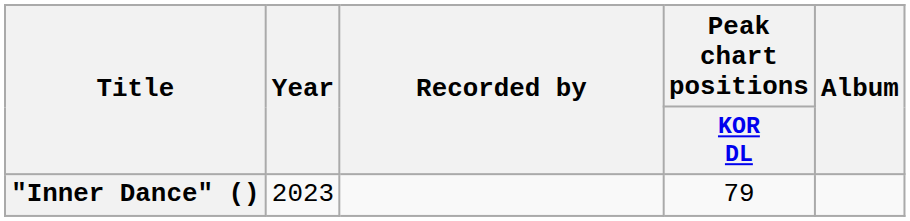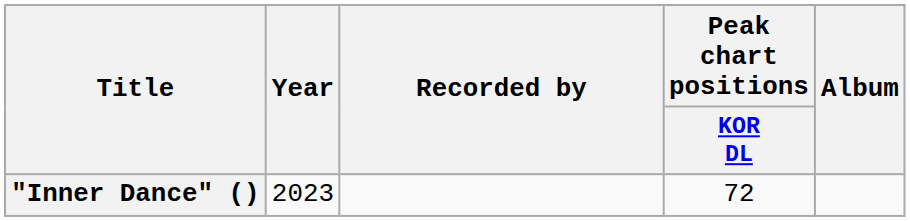 <table class="wikitable plainrowheaders" style="text-align:center">
 <tr>
 <th scope="col" rowspan="2">Title</th>
 <th scope="col" rowspan="2">Year</th>
 <th scope="col" rowspan="2" style="width:12em">Recorded by</th>
 <th scope="col">Peak chart positions</th>
 <th scope="col" rowspan="2">Album</th>
 </tr>
 <tr>
 <th scope="col" style="font-size:90%; width:3em"><a href='#'>KOR<br>DL</a><br></th>
 </tr>
 <tr>
 <th scope="row">"Inner Dance" ()</th>
 <td>2023</td>
 <td style="text-align:left"></td>
-<td>79</td>
+<td>72</td>
 <td></td>
 </tr>
 </table>
